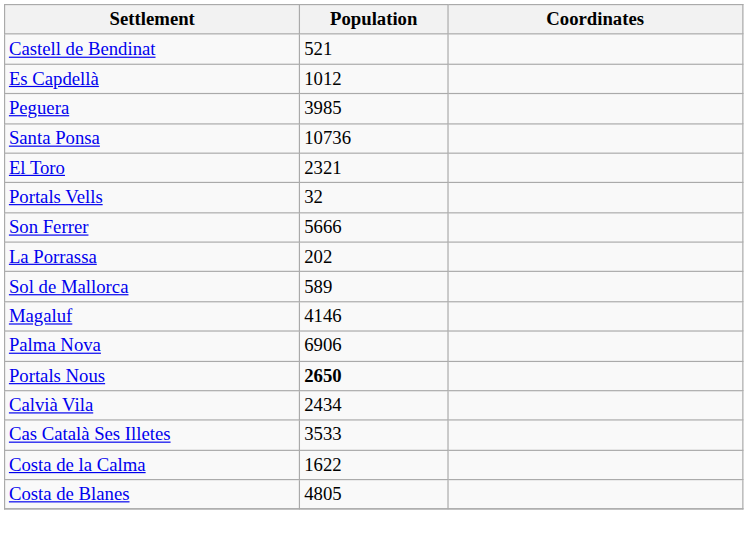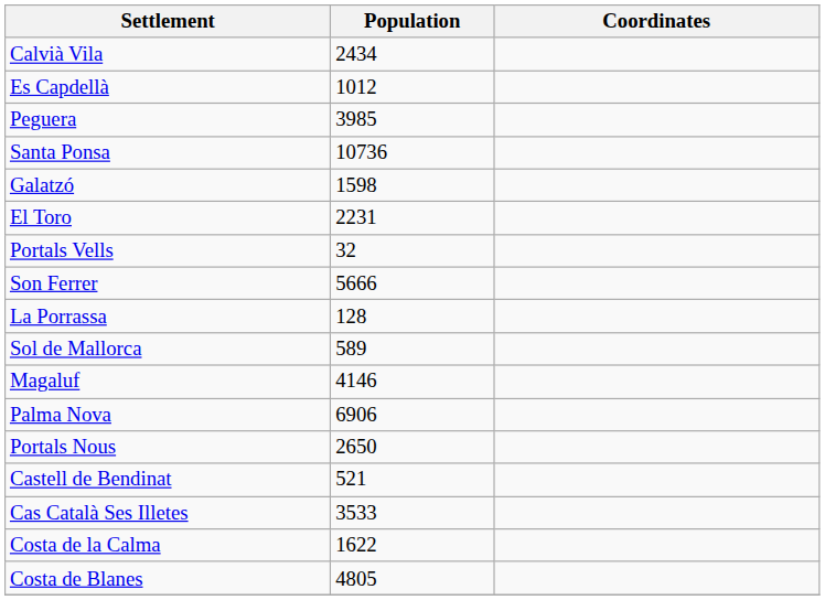 <table class="wikitable sortable" width= "50%">
 <tr>
 <th width=40%>Settlement</th>
 <th width=20%>Population</th>
 <th width=40%>Coordinates</th>
 </tr>
 <tr>
-<td><a href='#'>Castell de Bendinat</a></td>
-<td>521</td>
+<td><a href='#'>Calvià Vila</a></td>
+<td>2434</td>
 <td></td>
 </tr>
 <tr>
 <td><a href='#'>Es Capdellà</a></td>
 <td>1012</td>
 <td></td>
 </tr>
 <tr>
 <td><a href='#'>Peguera</a></td>
 <td>3985</td>
 <td></td>
 </tr>
 <tr>
 <td><a href='#'>Santa Ponsa</a></td>
 <td>10736</td>
 <td></td>
 </tr>
 <tr>
+<td><a href='#'>Galatzó</a></td>
+<td>1598</td>
+<td></td>
+</tr>
+<tr>
 <td><a href='#'>El Toro</a></td>
-<td>2321</td>
+<td>2231</td>
 <td></td>
 </tr>
 <tr>
 <td><a href='#'>Portals Vells</a></td>
 <td>32</td>
 <td></td>
 </tr>
 <tr>
 <td><a href='#'>Son Ferrer</a></td>
 <td>5666</td>
 <td></td>
 </tr>
 <tr>
 <td><a href='#'>La Porrassa</a></td>
-<td>202</td>
+<td>128</td>
 <td></td>
 </tr>
 <tr>
 <td><a href='#'>Sol de Mallorca</a></td>
 <td>589</td>
 <td></td>
 </tr>
 <tr>
 <td><a href='#'>Magaluf</a></td>
 <td>4146</td>
 <td></td>
 </tr>
 <tr>
 <td><a href='#'>Palma Nova</a></td>
 <td>6906</td>
 <td></td>
 </tr>
 <tr>
 <td><a href='#'>Portals Nous</a></td>
-<td><strong>2650</strong></td>
+<td>2650</td>
 <td></td>
 </tr>
 <tr>
-<td><a href='#'>Calvià Vila</a></td>
-<td>2434</td>
+<td><a href='#'>Castell de Bendinat</a></td>
+<td>521</td>
 <td></td>
 </tr>
 <tr>
 <td><a href='#'>Cas Català Ses Illetes</a></td>
 <td>3533</td>
 <td></td>
 </tr>
 <tr>
 <td><a href='#'>Costa de la Calma</a></td>
 <td>1622</td>
 <td></td>
 </tr>
 <tr>
 <td><a href='#'>Costa de Blanes</a></td>
 <td>4805</td>
 <td></td>
 </tr>
 <tr>
 </tr>
 </table>
